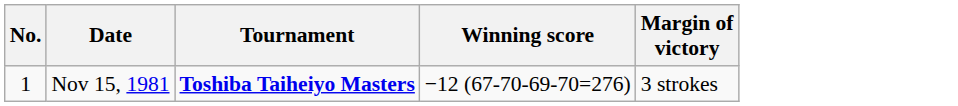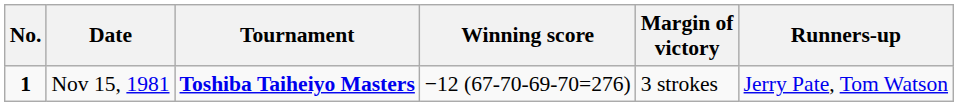 <table class="wikitable" style="font-size:95%;">
 <tr>
 <th>No.</th>
 <th>Date</th>
 <th>Tournament</th>
 <th>Winning score</th>
 <th>Margin of<br>victory</th>
+<th>Runners-up</th>
 </tr>
 <tr>
-<td align=center>1</td>
+<td align=center><strong>1</strong></td>
 <td align=right>Nov 15, <a href='#'>1981</a></td>
 <td><strong><a href='#'>Toshiba Taiheiyo Masters</a></strong></td>
 <td>−12 (67-70-69-70=276)</td>
 <td>3 strokes</td>
+<td> <a href='#'>Jerry Pate</a>,  <a href='#'>Tom Watson</a></td>
 </tr>
 </table>
